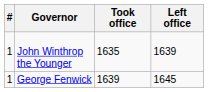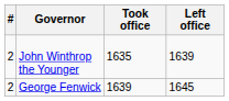 <table class=wikitable width=50%>
 <tr>
 <th scope="col">#</th>
 <th scope="col" width=40%>Governor</th>
 <th scope="col">Took office</th>
 <th scope="col">Left office</th>
 </tr>
 <tr>
-<td>1</td>
+<td>2</td>
 <td> <br> <a href='#'>John Winthrop the Younger</a></td>
 <td>1635</td>
 <td>1639</td>
 </tr>
 <tr>
-<td>1</td>
+<td>2</td>
 <td><a href='#'>George Fenwick</a></td>
 <td>1639</td>
 <td>1645</td>
 </tr>
 </table>
